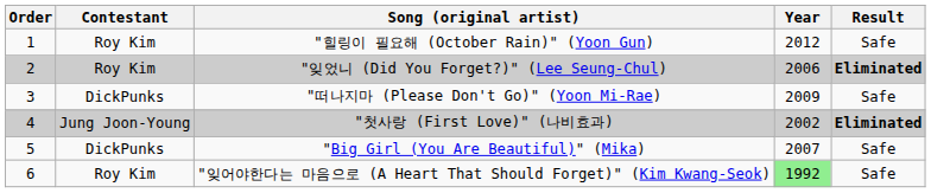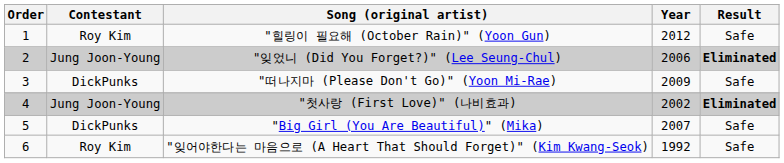 <table class="wikitable plainrowheaders" style="text-align:center;">
 <tr style="background:#f2f2f2;">
 <th scope="col">Order</th>
 <th scope="col">Contestant</th>
 <th scope="col">Song (original artist)</th>
 <th scope="col" style="width:45px;">Year</th>
 <th scope="col">Result</th>
 </tr>
 <tr>
 <td>1</td>
 <td scope="row">Roy Kim</td>
 <td>"힐링이 필요해 (October Rain)" (<a href='#'>Yoon Gun</a>)</td>
 <td>2012</td>
 <td>Safe</td>
 </tr>
 <tr style="background:#ccc;">
 <td>2</td>
-<td scope="row">Roy Kim</td>
+<td scope="row">Jung Joon-Young</td>
 <td>"잊었니 (Did You Forget?)" (<a href='#'>Lee Seung-Chul</a>)</td>
 <td>2006</td>
 <td><strong>Eliminated</strong></td>
 </tr>
 <tr>
 <td>3</td>
 <td scope="row">DickPunks</td>
 <td>"떠나지마 (Please Don't Go)" (<a href='#'>Yoon Mi-Rae</a>)</td>
 <td>2009</td>
 <td>Safe</td>
 </tr>
 <tr style="background:#ccc;">
 <td>4</td>
 <td scope="row">Jung Joon-Young</td>
 <td>"첫사랑 (First Love)" (나비효과)</td>
 <td>2002</td>
 <td><strong>Eliminated</strong></td>
 </tr>
 <tr>
 <td>5</td>
 <td scope="row">DickPunks</td>
 <td>"<a href='#'>Big Girl (You Are Beautiful)</a>" (<a href='#'>Mika</a>)</td>
 <td>2007</td>
 <td>Safe</td>
 </tr>
 <tr>
 <td>6</td>
 <td scope="row">Roy Kim</td>
 <td>"잊어야한다는 마음으로 (A Heart That Should Forget)" (<a href='#'>Kim Kwang-Seok</a>)</td>
-<td style="background: lightgreen;">1992</td>
+<td>1992</td>
 <td>Safe</td>
 </tr>
 </table>
